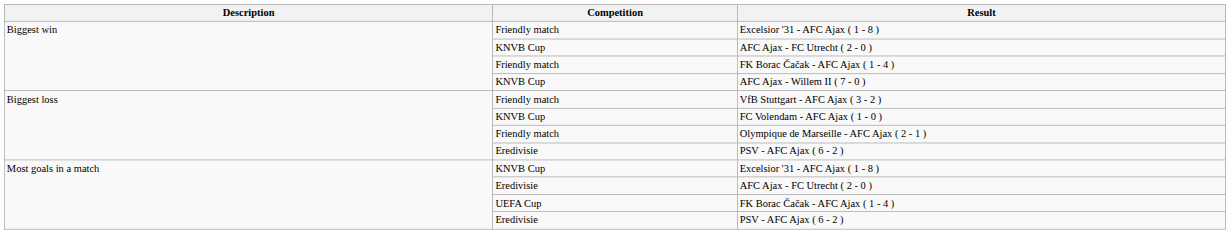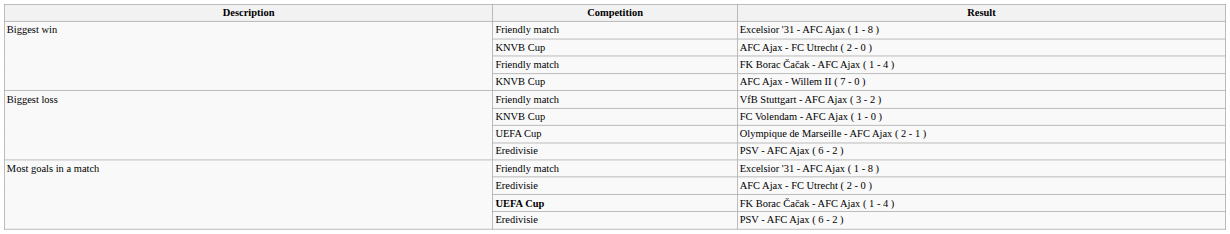 <table class="wikitable" style="width:80%; font-size:85%;">
 <tr valign=top>
 <th width=40% align=center>Description</th>
 <th width=20% align=center>Competition</th>
 <th width=40% align=center>Result</th>
 </tr>
 <tr valign=top>
 <td rowspan=4>Biggest win</td>
 <td>  Friendly match</td>
 <td>Excelsior '31 - AFC Ajax ( 1 - 8 )</td>
 </tr>
 <tr>
 <td>  KNVB Cup</td>
 <td>AFC Ajax - FC Utrecht ( 2 - 0 )</td>
 </tr>
 <tr>
 <td>  Friendly match</td>
 <td>FK Borac Čačak - AFC Ajax ( 1 - 4 )</td>
 </tr>
 <tr>
 <td> KNVB Cup</td>
 <td>AFC Ajax - Willem II ( 7 - 0 )</td>
 </tr>
 <tr valign=top>
 <td rowspan=4>Biggest loss</td>
 <td> Friendly match</td>
 <td>VfB Stuttgart - AFC Ajax ( 3 - 2 )</td>
 </tr>
 <tr>
 <td> KNVB Cup</td>
 <td>FC Volendam - AFC Ajax ( 1 - 0 )</td>
 </tr>
 <tr>
-<td>  Friendly match</td>
+<td> UEFA Cup</td>
 <td>Olympique de Marseille - AFC Ajax ( 2 - 1 )</td>
 </tr>
 <tr>
 <td> Eredivisie</td>
 <td>PSV - AFC Ajax ( 6 - 2 )</td>
 </tr>
 <tr valign=top>
 <td rowspan=4>Most goals in a match</td>
-<td> KNVB Cup</td>
+<td> Friendly match</td>
 <td>Excelsior '31 - AFC Ajax ( 1 - 8 )</td>
 </tr>
 <tr>
 <td> Eredivisie</td>
 <td>AFC Ajax - FC Utrecht ( 2 - 0 )</td>
 </tr>
 <tr>
-<td> UEFA Cup</td>
+<td><strong> UEFA Cup</strong></td>
 <td>FK Borac Čačak - AFC Ajax ( 1 - 4 )</td>
 </tr>
 <tr>
 <td> Eredivisie</td>
 <td>PSV - AFC Ajax ( 6 - 2 )</td>
 </tr>
 </table>
